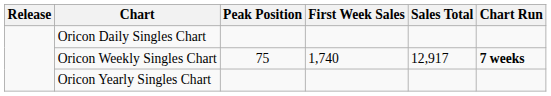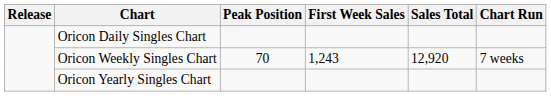 <table class="wikitable">
 <tr>
 <th>Release</th>
 <th>Chart</th>
 <th>Peak Position</th>
 <th>First Week Sales</th>
 <th>Sales Total</th>
 <th>Chart Run</th>
 </tr>
 <tr>
 <td rowspan="3"></td>
 <td>Oricon Daily Singles Chart</td>
 <td align="center"></td>
 <td></td>
 <td></td>
 <td></td>
 </tr>
 <tr>
 <td>Oricon Weekly Singles Chart</td>
-<td align="center">75</td>
-<td>1,740</td>
-<td>12,917</td>
-<td><strong>7 weeks</strong></td>
+<td align="center">70</td>
+<td>1,243</td>
+<td>12,920</td>
+<td>7 weeks</td>
 </tr>
 <tr>
 <td>Oricon Yearly Singles Chart</td>
 <td align="center"></td>
 <td></td>
 <td></td>
 <td></td>
 </tr>
 </table>
